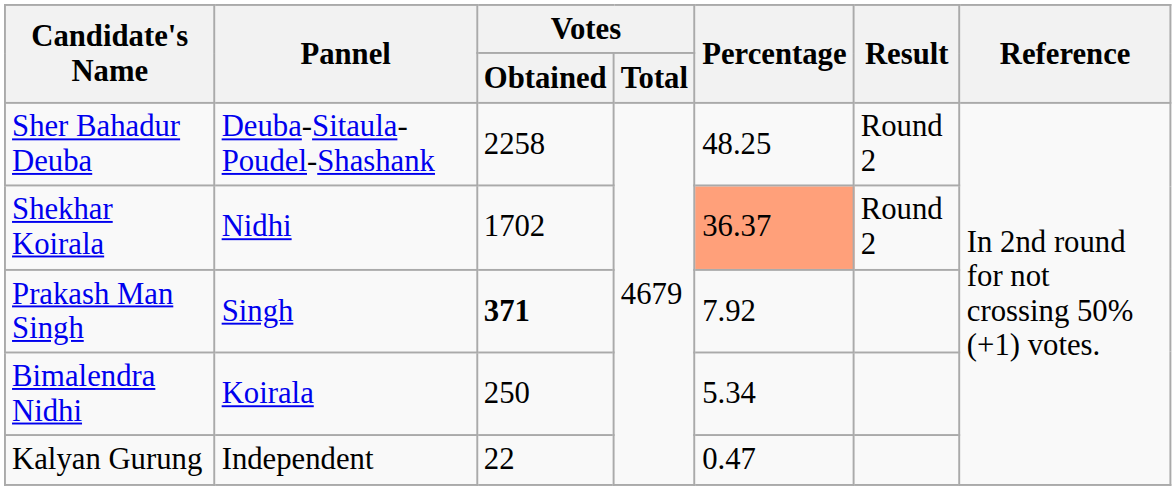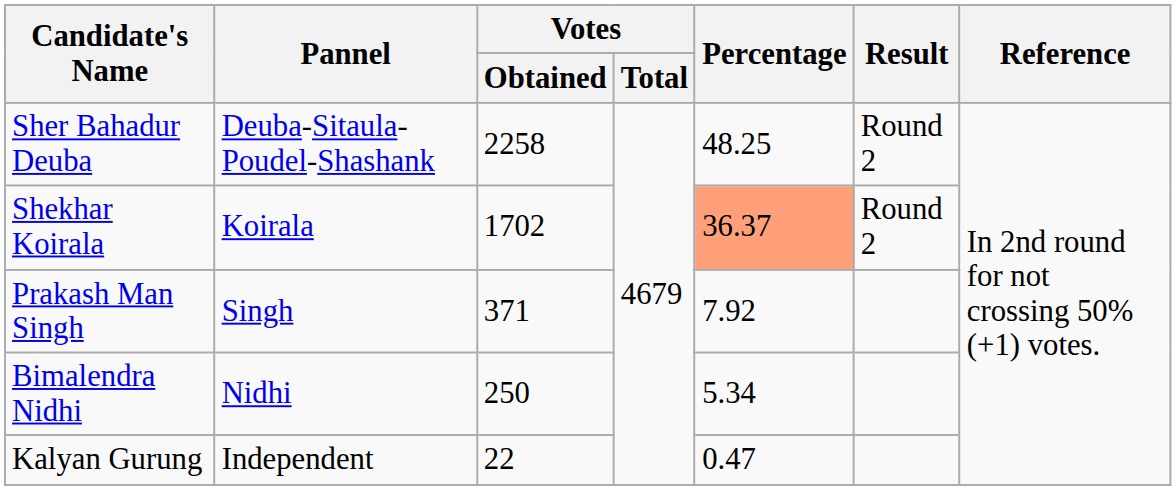 <table class="wikitable sortable">
 <tr>
 <th rowspan="2">Candidate's Name</th>
 <th rowspan="2">Pannel</th>
 <th colspan="2">Votes</th>
 <th rowspan="2">Percentage</th>
 <th rowspan="2">Result</th>
 <th rowspan="2">Reference</th>
 </tr>
 <tr>
 <th>Obtained</th>
 <th>Total</th>
 </tr>
 <tr>
 <td><a href='#'>Sher Bahadur Deuba</a></td>
 <td><a href='#'>Deuba</a>-<a href='#'>Sitaula</a>-<a href='#'>Poudel</a>-<a href='#'>Shashank</a></td>
 <td>2258</td>
 <td rowspan="5">4679</td>
 <td>48.25</td>
 <td>Round 2</td>
 <td rowspan="5">In 2nd round for not<br>crossing 50%(+1) votes.</td>
 </tr>
 <tr>
 <td><a href='#'>Shekhar Koirala</a></td>
-<td><a href='#'>Nidhi</a></td>
+<td><a href='#'>Koirala</a></td>
 <td>1702</td>
 <td style="background: lightsalmon;">36.37</td>
 <td>Round 2</td>
 </tr>
 <tr>
 <td><a href='#'>Prakash Man Singh</a></td>
 <td><a href='#'>Singh</a></td>
-<td><strong>371</strong></td>
+<td>371</td>
 <td>7.92</td>
 <td></td>
 </tr>
 <tr>
 <td><a href='#'>Bimalendra Nidhi</a></td>
-<td><a href='#'>Koirala</a></td>
+<td><a href='#'>Nidhi</a></td>
 <td>250</td>
 <td>5.34</td>
 <td></td>
 </tr>
 <tr>
 <td>Kalyan Gurung</td>
 <td>Independent</td>
 <td>22</td>
 <td>0.47</td>
 <td></td>
 </tr>
 </table>
